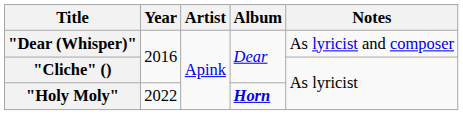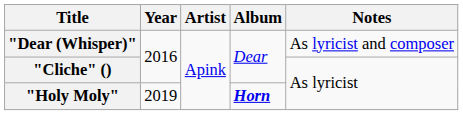 <table class="wikitable plainrowheaders">
 <tr>
 <th scope="col">Title</th>
 <th scope="col">Year</th>
 <th scope="col">Artist</th>
 <th scope="col">Album</th>
 <th scope="col">Notes</th>
 </tr>
 <tr>
 <th scope="row">"Dear (Whisper)"</th>
 <td rowspan="2" style="text-align:center">2016</td>
 <td rowspan="3"><a href='#'>Apink</a></td>
 <td rowspan="2"><em><a href='#'>Dear</a></em></td>
 <td>As <a href='#'>lyricist</a> and <a href='#'>composer</a></td>
 </tr>
 <tr>
 <th scope="row">"Cliche" ()</th>
 <td rowspan="2">As lyricist</td>
 </tr>
 <tr>
 <th scope="row">"Holy Moly"</th>
-<td rowspan="1" style="text-align:center">2022</td>
+<td rowspan="1" style="text-align:center">2019</td>
 <td><strong><em><a href='#'>Horn</a></em></strong></td>
 </tr>
 </table>
